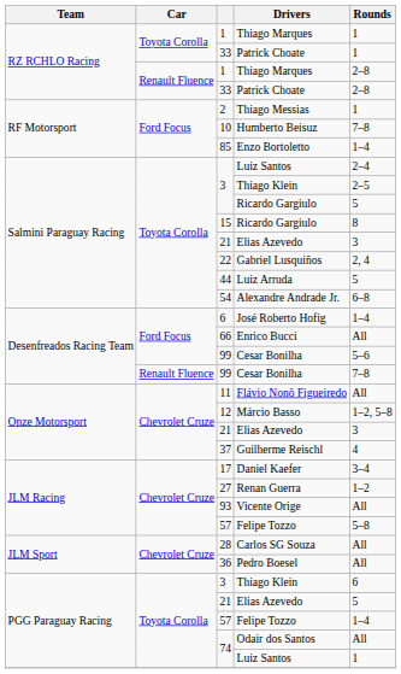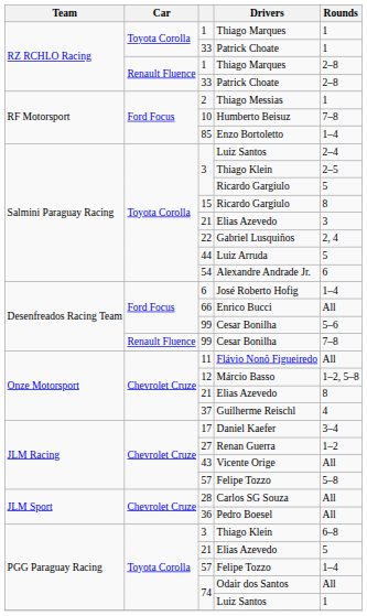 <table class="wikitable" style="font-size: 85%;">
 <tr>
 <th>Team</th>
 <th>Car</th>
 <th></th>
 <th>Drivers</th>
 <th>Rounds</th>
 </tr>
 <tr>
 <td rowspan=4><a href='#'>RZ RCHLO Racing</a></td>
 <td rowspan=2><a href='#'>Toyota Corolla</a></td>
 <td>1</td>
 <td> Thiago Marques</td>
 <td>1</td>
 </tr>
 <tr>
 <td>33</td>
 <td> Patrick Choate</td>
 <td>1</td>
 </tr>
 <tr>
 <td rowspan=2><a href='#'>Renault Fluence</a></td>
 <td>1</td>
 <td> Thiago Marques</td>
 <td>2–8</td>
 </tr>
 <tr>
 <td>33</td>
 <td> Patrick Choate</td>
 <td>2–8</td>
 </tr>
 <tr>
 <td rowspan=3>RF Motorsport</td>
 <td rowspan=3><a href='#'>Ford Focus</a></td>
 <td>2</td>
 <td> Thiago Messias</td>
 <td>1</td>
 </tr>
 <tr>
 <td>10</td>
 <td> Humberto Beisuz</td>
 <td>7–8</td>
 </tr>
 <tr>
 <td>85</td>
 <td> Enzo Bortoletto</td>
 <td>1–4</td>
 </tr>
 <tr>
 <td rowspan=8>Salmini Paraguay Racing</td>
 <td rowspan=8><a href='#'>Toyota Corolla</a></td>
 <td rowspan=3>3</td>
 <td> Luiz Santos</td>
 <td>2–4</td>
 </tr>
 <tr>
 <td> Thiago Klein</td>
 <td>2–5</td>
 </tr>
 <tr>
 <td> Ricardo Gargiulo</td>
 <td>5</td>
 </tr>
 <tr>
 <td>15</td>
 <td> Ricardo Gargiulo</td>
 <td>8</td>
 </tr>
 <tr>
 <td>21</td>
 <td> Elias Azevedo</td>
 <td>3</td>
 </tr>
 <tr>
 <td>22</td>
 <td> Gabriel Lusquiños</td>
 <td>2, 4</td>
 </tr>
 <tr>
 <td>44</td>
 <td> Luiz Arruda</td>
 <td>5</td>
 </tr>
 <tr>
 <td>54</td>
 <td> Alexandre Andrade Jr.</td>
-<td>6–8</td>
+<td>6</td>
 </tr>
 <tr>
 <td rowspan=4>Desenfreados Racing Team</td>
 <td rowspan=3><a href='#'>Ford Focus</a></td>
 <td>6</td>
 <td> José Roberto Hofig</td>
 <td>1–4</td>
 </tr>
 <tr>
 <td>66</td>
 <td> Enrico Bucci</td>
 <td>All</td>
 </tr>
 <tr>
 <td>99</td>
 <td> Cesar Bonilha</td>
 <td>5–6</td>
 </tr>
 <tr>
 <td rowspan><a href='#'>Renault Fluence</a></td>
 <td>99</td>
 <td> Cesar Bonilha</td>
 <td>7–8</td>
 </tr>
 <tr>
 <td rowspan=4><a href='#'>Onze Motorsport</a></td>
 <td rowspan=4><a href='#'>Chevrolet Cruze</a></td>
 <td>11</td>
 <td> <a href='#'>Flávio Nonô Figueiredo</a></td>
 <td>All</td>
 </tr>
 <tr>
 <td>12</td>
 <td> Márcio Basso</td>
 <td>1–2, 5–8</td>
 </tr>
 <tr>
 <td>21</td>
 <td> Elias Azevedo</td>
-<td>3</td>
+<td>8</td>
 </tr>
 <tr>
 <td>37</td>
 <td> Guilherme Reischl</td>
 <td>4</td>
 </tr>
 <tr>
 <td rowspan=4><a href='#'>JLM Racing</a></td>
 <td rowspan=4><a href='#'>Chevrolet Cruze</a></td>
 <td>17</td>
 <td> Daniel Kaefer</td>
 <td>3–4</td>
 </tr>
 <tr>
 <td>27</td>
 <td> Renan Guerra</td>
 <td>1–2</td>
 </tr>
 <tr>
-<td>93</td>
+<td>43</td>
 <td> Vicente Orige</td>
 <td>All</td>
 </tr>
 <tr>
 <td>57</td>
 <td> Felipe Tozzo</td>
 <td>5–8</td>
 </tr>
 <tr>
 <td rowspan=2><a href='#'>JLM Sport</a></td>
 <td rowspan=2><a href='#'>Chevrolet Cruze</a></td>
 <td>28</td>
 <td> Carlos SG Souza</td>
 <td>All</td>
 </tr>
 <tr>
 <td>36</td>
 <td> Pedro Boesel</td>
 <td>All</td>
 </tr>
 <tr>
 <td rowspan=5>PGG Paraguay Racing</td>
 <td rowspan=5><a href='#'>Toyota Corolla</a></td>
 <td>3</td>
 <td> Thiago Klein</td>
-<td>6</td>
+<td>6–8</td>
 </tr>
 <tr>
 <td>21</td>
 <td> Elias Azevedo</td>
 <td>5</td>
 </tr>
 <tr>
 <td>57</td>
 <td> Felipe Tozzo</td>
 <td>1–4</td>
 </tr>
 <tr>
 <td rowspan=2>74</td>
 <td> Odair dos Santos</td>
 <td>All</td>
 </tr>
 <tr>
 <td> Luiz Santos</td>
 <td>1</td>
 </tr>
 <tr>
 </tr>
 </table>
